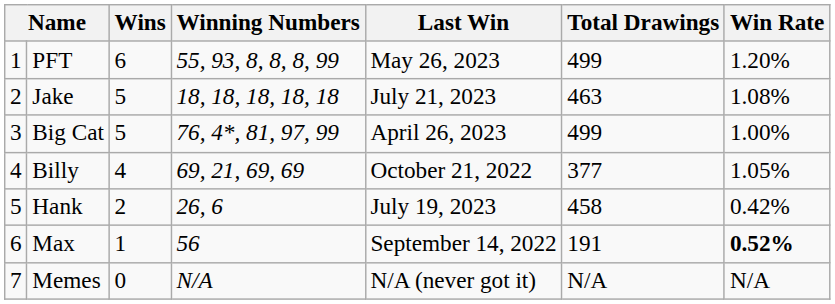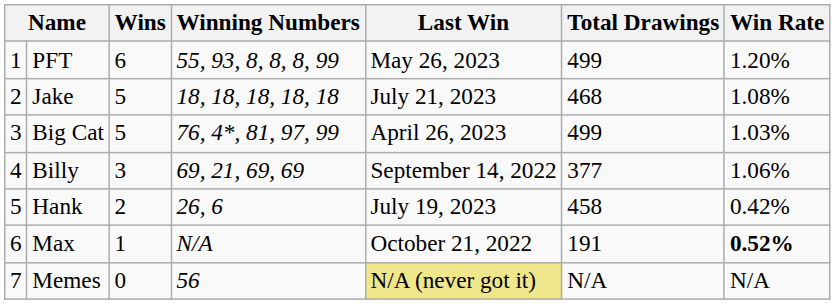 <table class="wikitable">
 <tr>
 <th colspan="2">Name</th>
 <th>Wins</th>
 <th>Winning Numbers</th>
 <th>Last Win</th>
 <th>Total Drawings</th>
 <th>Win Rate</th>
 </tr>
 <tr>
 <td>1</td>
 <td>PFT</td>
 <td>6</td>
 <td><em>55, 93, 8, 8, 8, 99</em></td>
 <td>May 26, 2023</td>
 <td>499</td>
 <td>1.20%</td>
 </tr>
 <tr>
 <td>2</td>
 <td>Jake</td>
 <td>5</td>
 <td><em>18, 18, 18, 18, 18</em></td>
 <td>July 21, 2023</td>
-<td>463</td>
+<td>468</td>
 <td>1.08%</td>
 </tr>
 <tr>
 <td>3</td>
 <td>Big Cat</td>
 <td>5</td>
 <td><em>76, 4*, 81, 97, 99</em></td>
 <td>April 26, 2023</td>
 <td>499</td>
-<td>1.00%</td>
+<td>1.03%</td>
 </tr>
 <tr>
 <td>4</td>
 <td>Billy</td>
-<td>4</td>
+<td>3</td>
 <td><em>69, 21, 69, 69</em></td>
-<td>October 21, 2022</td>
+<td>September 14, 2022</td>
 <td>377</td>
-<td>1.05%</td>
+<td>1.06%</td>
 </tr>
 <tr>
 <td>5</td>
 <td>Hank</td>
 <td>2</td>
 <td><em>26, 6</em></td>
 <td>July 19, 2023</td>
 <td>458</td>
 <td>0.42%</td>
 </tr>
 <tr>
 <td>6</td>
 <td>Max</td>
 <td>1</td>
-<td><em>56</em></td>
-<td>September 14, 2022</td>
+<td><em>N/A</em></td>
+<td>October 21, 2022</td>
 <td>191</td>
 <td><strong>0.52%</strong></td>
 </tr>
 <tr>
 <td>7</td>
 <td>Memes</td>
 <td>0</td>
-<td><em>N/A</em></td>
-<td>N/A (never got it)</td>
+<td><em>56</em></td>
+<td style="background: khaki;">N/A (never got it)</td>
 <td>N/A</td>
 <td>N/A</td>
 </tr>
 </table>
